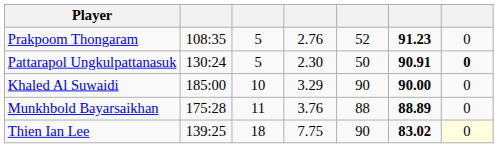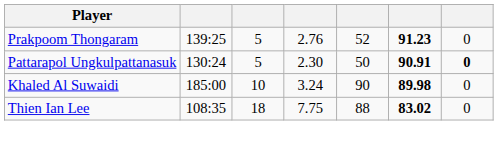 <table class="wikitable sortable" style="text-align:center;">
 <tr>
 <th>Player</th>
 <th style="width:50px;"></th>
 <th style="width:50px;"></th>
 <th style="width:50px;"></th>
 <th style="width:50px;"></th>
 <th style="width:50px;"></th>
 <th style="width:50px;"></th>
 </tr>
 <tr>
 <td style="text-align:left;"> <a href='#'>Prakpoom Thongaram</a></td>
-<td>108:35</td>
+<td>139:25</td>
 <td>5</td>
 <td>2.76</td>
 <td>52</td>
 <td><strong>91.23</strong></td>
 <td>0</td>
 </tr>
 <tr>
 <td style="text-align:left;"> <a href='#'>Pattarapol Ungkulpattanasuk</a></td>
 <td>130:24</td>
 <td>5</td>
 <td>2.30</td>
 <td>50</td>
 <td><strong>90.91</strong></td>
 <td><strong>0</strong></td>
 </tr>
 <tr>
 <td style="text-align:left;"> <a href='#'>Khaled Al Suwaidi</a></td>
 <td>185:00</td>
 <td>10</td>
-<td>3.29</td>
+<td>3.24</td>
 <td>90</td>
-<td><strong>90.00</strong></td>
-<td>0</td>
-</tr>
-<tr>
-<td style="text-align:left;"> <a href='#'>Munkhbold Bayarsaikhan</a></td>
-<td>175:28</td>
-<td>11</td>
-<td>3.76</td>
-<td>88</td>
-<td><strong>88.89</strong></td>
+<td><strong>89.98</strong></td>
 <td>0</td>
 </tr>
 <tr>
 <td style="text-align:left;"> <a href='#'>Thien Ian Lee</a></td>
-<td>139:25</td>
+<td>108:35</td>
 <td>18</td>
 <td>7.75</td>
-<td>90</td>
+<td>88</td>
 <td><strong>83.02</strong></td>
-<td style="background: lightyellow;">0</td>
+<td>0</td>
 </tr>
 </table>
